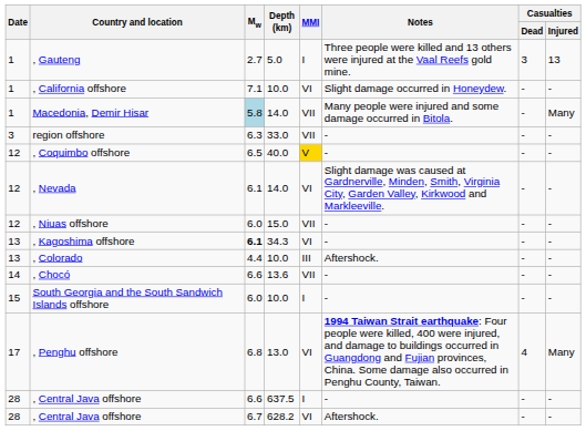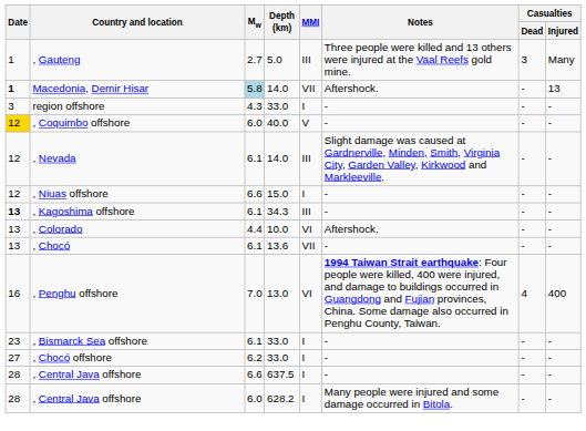 <table class="wikitable sortable" style="border:1px black; margin-left:1em;">
 <tr>
 <th rowspan="2"><small>Date</small></th>
 <th rowspan="2" style="width: 310px"><small>Country and location</small></th>
 <th rowspan="2"><small>M<sub>w</sub></small></th>
 <th rowspan="2"><small>Depth (km)</small></th>
 <th rowspan="2"><small><a href='#'>MMI</a></small></th>
 <th rowspan="2" class="unsortable"><small>Notes</small></th>
 <th colspan="2"><small>Casualties</small></th>
 </tr>
 <tr>
 <th><small>Dead</small></th>
 <th><small>Injured</small></th>
 </tr>
 <tr>
 <td>1</td>
 <td>, <a href='#'>Gauteng</a></td>
 <td>2.7</td>
 <td>5.0</td>
-<td>I</td>
+<td>III</td>
 <td>Three people were killed and 13 others were injured at the <a href='#'>Vaal Reefs</a> gold mine.</td>
 <td>3</td>
-<td>13</td>
+<td>Many</td>
 </tr>
 <tr>
-<td>1</td>
-<td>, <a href='#'>California</a> offshore</td>
-<td>7.1</td>
-<td>10.0</td>
-<td>VI</td>
-<td>Slight damage occurred in <a href='#'>Honeydew</a>.</td>
-<td>-</td>
-<td>-</td>
-</tr>
-<tr>
-<td>1</td>
+<td><strong>1</strong></td>
 <td> <a href='#'>Macedonia</a>, <a href='#'>Demir Hisar</a></td>
 <td style="background: lightblue;">5.8</td>
 <td>14.0</td>
 <td>VII</td>
-<td>Many people were injured and some damage occurred in <a href='#'>Bitola</a>.</td>
+<td>Aftershock.</td>
 <td>-</td>
-<td>Many</td>
+<td>13</td>
 </tr>
 <tr>
 <td>3</td>
 <td> region offshore</td>
-<td>6.3</td>
+<td>4.3</td>
 <td>33.0</td>
-<td>VII</td>
+<td>I</td>
 <td>-</td>
 <td>-</td>
 <td>-</td>
 </tr>
 <tr>
-<td>12</td>
+<td style="background: gold;">12</td>
 <td>, <a href='#'>Coquimbo</a> offshore</td>
-<td>6.5</td>
+<td>6.0</td>
 <td>40.0</td>
-<td style="background: gold;">V</td>
+<td>V</td>
 <td>-</td>
 <td>-</td>
 <td>-</td>
 </tr>
 <tr>
 <td>12</td>
 <td>, <a href='#'>Nevada</a></td>
 <td>6.1</td>
 <td>14.0</td>
-<td>VI</td>
+<td>III</td>
 <td>Slight damage was caused at <a href='#'>Gardnerville</a>, <a href='#'>Minden</a>, <a href='#'>Smith</a>, <a href='#'>Virginia City</a>, <a href='#'>Garden Valley</a>, <a href='#'>Kirkwood</a> and <a href='#'>Markleeville</a>.</td>
 <td>-</td>
 <td>-</td>
 </tr>
 <tr>
 <td>12</td>
 <td>, <a href='#'>Niuas</a> offshore</td>
-<td>6.0</td>
+<td>6.6</td>
 <td>15.0</td>
-<td>VII</td>
+<td>I</td>
 <td>-</td>
 <td>-</td>
 <td>-</td>
 </tr>
 <tr>
-<td>13</td>
+<td><strong>13</strong></td>
 <td>, <a href='#'>Kagoshima</a> offshore</td>
-<td><strong>6.1</strong></td>
+<td>6.1</td>
 <td>34.3</td>
-<td>VI</td>
+<td>III</td>
 <td>-</td>
 <td>-</td>
 <td>-</td>
 </tr>
 <tr>
 <td>13</td>
 <td>, <a href='#'>Colorado</a></td>
 <td>4.4</td>
 <td>10.0</td>
-<td>III</td>
+<td>VI</td>
 <td>Aftershock.</td>
 <td>-</td>
 <td>-</td>
 </tr>
 <tr>
-<td>14</td>
+<td>13</td>
 <td>, <a href='#'>Chocó</a></td>
-<td>6.6</td>
+<td>6.1</td>
 <td>13.6</td>
 <td>VII</td>
 <td>-</td>
 <td>-</td>
 <td>-</td>
 </tr>
 <tr>
-<td>15</td>
-<td> <a href='#'>South Georgia and the South Sandwich Islands</a> offshore</td>
-<td>6.0</td>
-<td>10.0</td>
+<td>16</td>
+<td>, <a href='#'>Penghu</a> offshore</td>
+<td>7.0</td>
+<td>13.0</td>
+<td>VI</td>
+<td><strong><a href='#'>1994 Taiwan Strait earthquake</a></strong>: Four people were killed, 400 were injured, and damage to buildings occurred in <a href='#'>Guangdong</a> and <a href='#'>Fujian</a> provinces, China. Some damage also occurred in Penghu County, Taiwan.</td>
+<td>4</td>
+<td>400</td>
+</tr>
+<tr>
+<td>23</td>
+<td>, <a href='#'>Bismarck Sea</a> offshore</td>
+<td>6.1</td>
+<td>33.0</td>
 <td>I</td>
 <td>-</td>
 <td>-</td>
 <td>-</td>
 </tr>
 <tr>
-<td>17</td>
-<td>, <a href='#'>Penghu</a> offshore</td>
-<td>6.8</td>
-<td>13.0</td>
-<td>VI</td>
-<td><strong><a href='#'>1994 Taiwan Strait earthquake</a></strong>: Four people were killed, 400 were injured, and damage to buildings occurred in <a href='#'>Guangdong</a> and <a href='#'>Fujian</a> provinces, China. Some damage also occurred in Penghu County, Taiwan.</td>
-<td>4</td>
-<td>Many</td>
+<td>27</td>
+<td>, <a href='#'>Chocó</a> offshore</td>
+<td>6.2</td>
+<td>33.0</td>
+<td>I</td>
+<td>-</td>
+<td>-</td>
+<td>-</td>
 </tr>
 <tr>
 <td>28</td>
 <td>, <a href='#'>Central Java</a> offshore</td>
 <td>6.6</td>
 <td>637.5</td>
 <td>I</td>
 <td>-</td>
 <td>-</td>
 <td>-</td>
 </tr>
 <tr>
 <td>28</td>
 <td>, <a href='#'>Central Java</a> offshore</td>
-<td>6.7</td>
+<td>6.0</td>
 <td>628.2</td>
-<td>VI</td>
-<td>Aftershock.</td>
+<td>I</td>
+<td>Many people were injured and some damage occurred in <a href='#'>Bitola</a>.</td>
 <td>-</td>
 <td>-</td>
 </tr>
 </table>
